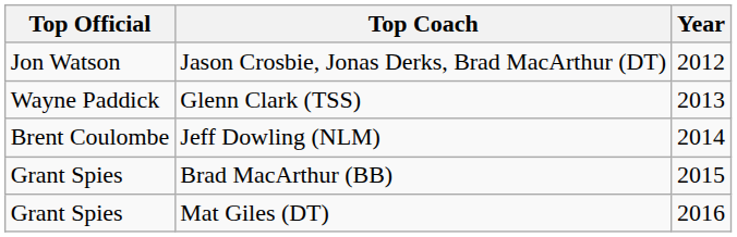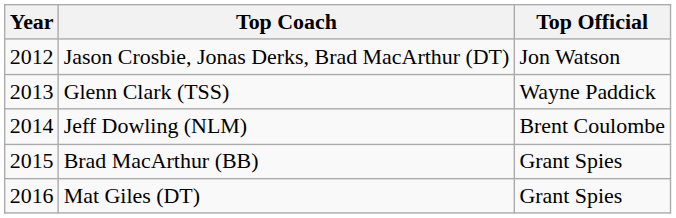 <table class="wikitable" border="1">
 <tr>
+<th>Year</th>
+<th>Top Coach</th>
 <th>Top Official</th>
-<th>Top Coach</th>
-<th>Year</th>
 </tr>
 <tr>
+<td>2012</td>
+<td>Jason Crosbie, Jonas Derks, Brad MacArthur (DT)</td>
 <td>Jon Watson</td>
-<td>Jason Crosbie, Jonas Derks, Brad MacArthur (DT)</td>
-<td>2012</td>
 </tr>
 <tr>
+<td>2013</td>
+<td>Glenn Clark (TSS)</td>
 <td>Wayne Paddick</td>
-<td>Glenn Clark (TSS)</td>
-<td>2013</td>
 </tr>
 <tr>
+<td>2014</td>
+<td>Jeff Dowling (NLM)</td>
 <td>Brent Coulombe</td>
-<td>Jeff Dowling (NLM)</td>
-<td>2014</td>
 </tr>
 <tr>
+<td>2015</td>
+<td>Brad MacArthur (BB)</td>
 <td>Grant Spies</td>
-<td>Brad MacArthur (BB)</td>
-<td>2015</td>
 </tr>
 <tr>
+<td>2016</td>
+<td>Mat Giles (DT)</td>
 <td>Grant Spies</td>
-<td>Mat Giles (DT)</td>
-<td>2016</td>
 </tr>
 </table>
